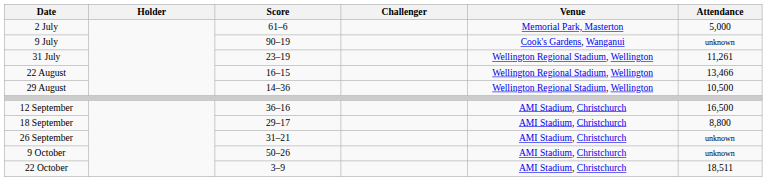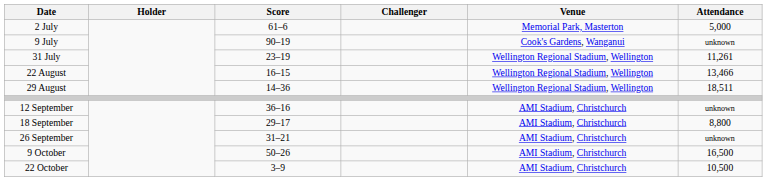 <table class="wikitable" style="text-align:center" width=100%>
 <tr>
 <th width=10%>Date</th>
 <th width=15%>Holder</th>
 <th width=15%>Score</th>
 <th width=15%>Challenger</th>
 <th width=25%>Venue</th>
 <th width=10%>Attendance</th>
 </tr>
 <tr>
 <td>2 July</td>
 <td rowspan=5></td>
 <td>61–6</td>
 <td align=left></td>
 <td><a href='#'>Memorial Park, Masterton</a></td>
 <td>5,000</td>
 </tr>
 <tr>
 <td>9 July</td>
 <td>90–19</td>
 <td align=left></td>
 <td><a href='#'>Cook's Gardens</a>, <a href='#'>Wanganui</a></td>
 <td><small>unknown</small></td>
 </tr>
 <tr>
 <td>31 July</td>
 <td>23–19</td>
 <td align=left></td>
 <td><a href='#'>Wellington Regional Stadium</a>, <a href='#'>Wellington</a></td>
 <td>11,261</td>
 </tr>
 <tr>
 <td>22 August</td>
 <td>16–15</td>
 <td align=left></td>
 <td><a href='#'>Wellington Regional Stadium</a>, <a href='#'>Wellington</a></td>
 <td>13,466</td>
 </tr>
 <tr>
 <td>29 August</td>
 <td>14–36</td>
 <td align=left></td>
 <td><a href='#'>Wellington Regional Stadium</a>, <a href='#'>Wellington</a></td>
-<td>10,500</td>
+<td>18,511</td>
 </tr>
 <tr>
 <td colspan=6 bgcolor=#cccccc></td>
 </tr>
 <tr>
 <td>12 September</td>
 <td rowspan=5></td>
 <td>36–16</td>
 <td align=left></td>
 <td><a href='#'>AMI Stadium</a>, <a href='#'>Christchurch</a></td>
-<td>16,500</td>
+<td><small>unknown</small></td>
 </tr>
 <tr>
 <td>18 September</td>
 <td>29–17</td>
 <td align=left></td>
 <td><a href='#'>AMI Stadium</a>, <a href='#'>Christchurch</a></td>
 <td>8,800</td>
 </tr>
 <tr>
 <td>26 September</td>
 <td>31–21</td>
 <td align=left></td>
 <td><a href='#'>AMI Stadium</a>, <a href='#'>Christchurch</a></td>
 <td><small>unknown</small></td>
 </tr>
 <tr>
 <td>9 October</td>
 <td>50–26</td>
 <td align=left></td>
 <td><a href='#'>AMI Stadium</a>, <a href='#'>Christchurch</a></td>
-<td><small>unknown</small></td>
+<td>16,500</td>
 </tr>
 <tr>
 <td>22 October</td>
 <td>3–9</td>
 <td align=left></td>
 <td><a href='#'>AMI Stadium</a>, <a href='#'>Christchurch</a></td>
-<td>18,511</td>
+<td>10,500</td>
 </tr>
 </table>
